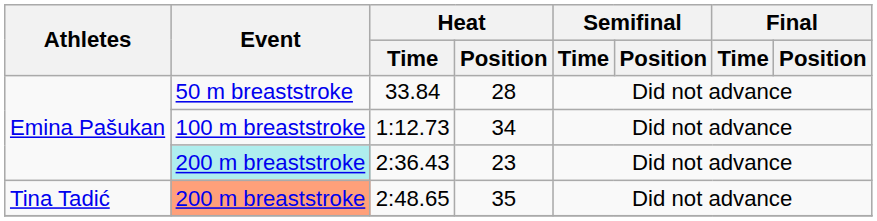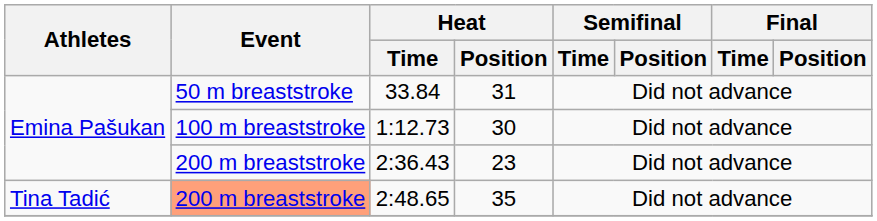 <table class="wikitable" border="1" style="font-size:90%">
 <tr>
 <th rowspan=2>Athletes</th>
 <th rowspan=2>Event</th>
 <th colspan=2>Heat</th>
 <th colspan=2>Semifinal</th>
 <th colspan=2>Final</th>
 </tr>
 <tr>
 <th>Time</th>
 <th>Position</th>
 <th>Time</th>
 <th>Position</th>
 <th>Time</th>
 <th>Position</th>
 </tr>
 <tr>
 <td rowspan=3><a href='#'>Emina Pašukan</a></td>
 <td><a href='#'>50 m breaststroke</a></td>
 <td align=center>33.84</td>
-<td align=center>28</td>
+<td align=center>31</td>
 <td colspan="4" align=center>Did not advance</td>
 </tr>
 <tr>
 <td><a href='#'>100 m breaststroke</a></td>
 <td align=center>1:12.73</td>
-<td align=center>34</td>
+<td align=center>30</td>
 <td colspan="4" align=center>Did not advance</td>
 </tr>
 <tr>
-<td style="background: paleturquoise;"><a href='#'>200 m breaststroke</a></td>
+<td><a href='#'>200 m breaststroke</a></td>
 <td align=center>2:36.43</td>
 <td align=center>23</td>
 <td colspan="4" align=center>Did not advance</td>
 </tr>
 <tr>
 <td><a href='#'>Tina Tadić</a></td>
 <td style="background: lightsalmon;"><a href='#'>200 m breaststroke</a></td>
 <td align=center>2:48.65</td>
 <td align=center>35</td>
 <td colspan="4" align=center>Did not advance</td>
 </tr>
 <tr>
 </tr>
 </table>
